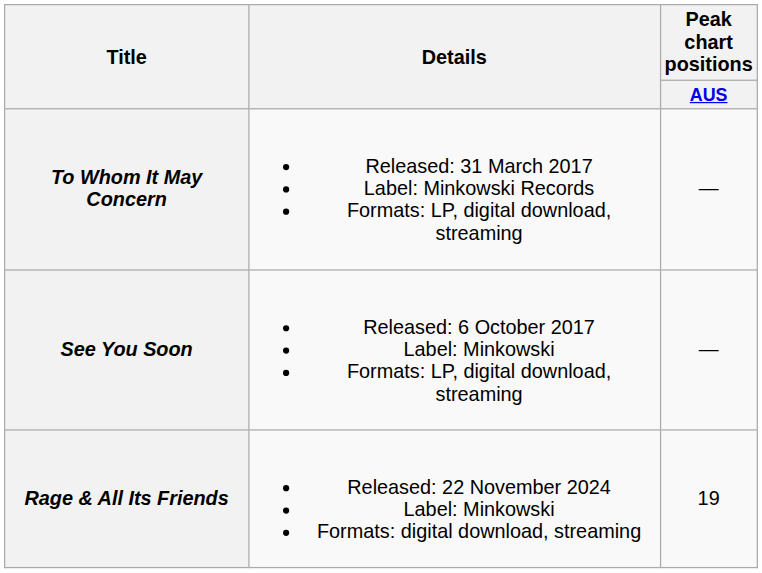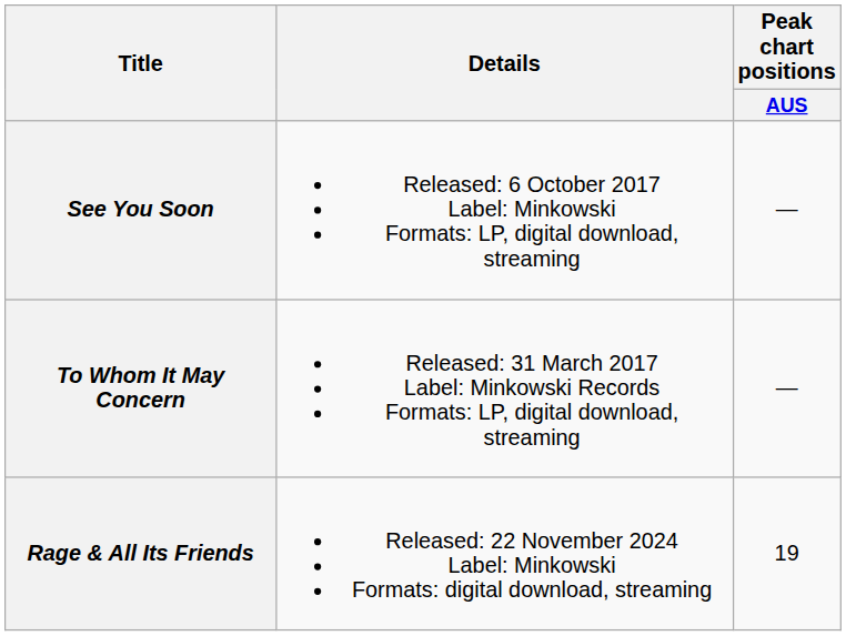 <table class="wikitable plainrowheaders" style="text-align:center;">
 <tr>
 <th scope="col" rowspan="2">Title</th>
 <th scope="col" rowspan="2">Details</th>
 <th scope="col" colspan="1">Peak chart positions</th>
 </tr>
 <tr>
 <th scope="col" style="width:3em;font-size:90%;"><a href='#'>AUS</a><br></th>
 </tr>
 <tr>
-<th scope="row"><em>To Whom It May Concern</em></th>
-<td><br><ul><li>Released: 31 March 2017</li><li>Label: Minkowski Records</li><li>Formats: LP, digital download, streaming</li></ul></td>
+<th scope="row"><em>See You Soon</em></th>
+<td><br><ul><li>Released: 6 October 2017</li><li>Label: Minkowski</li><li>Formats: LP, digital download, streaming</li></ul></td>
 <td>—</td>
 </tr>
 <tr>
-<th scope="row"><em>See You Soon</em></th>
-<td><br><ul><li>Released: 6 October 2017</li><li>Label: Minkowski</li><li>Formats: LP, digital download, streaming</li></ul></td>
+<th scope="row"><em>To Whom It May Concern</em></th>
+<td><br><ul><li>Released: 31 March 2017</li><li>Label: Minkowski Records</li><li>Formats: LP, digital download, streaming</li></ul></td>
 <td>—</td>
 </tr>
 <tr>
 <th scope="row"><em>Rage & All Its Friends</em></th>
 <td><br><ul><li>Released: 22 November 2024</li><li>Label: Minkowski</li><li>Formats: digital download, streaming</li></ul></td>
 <td>19</td>
 </tr>
 </table>
